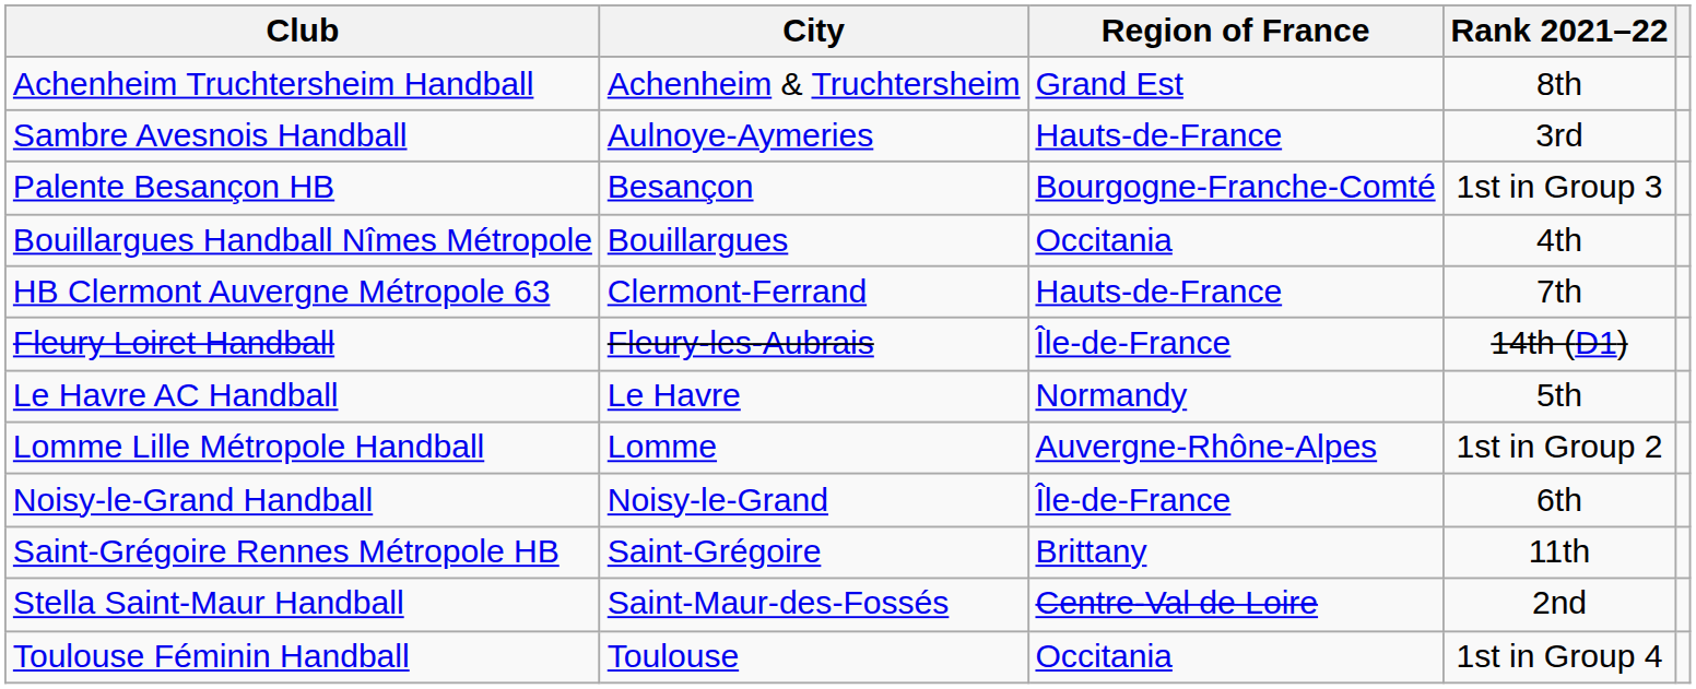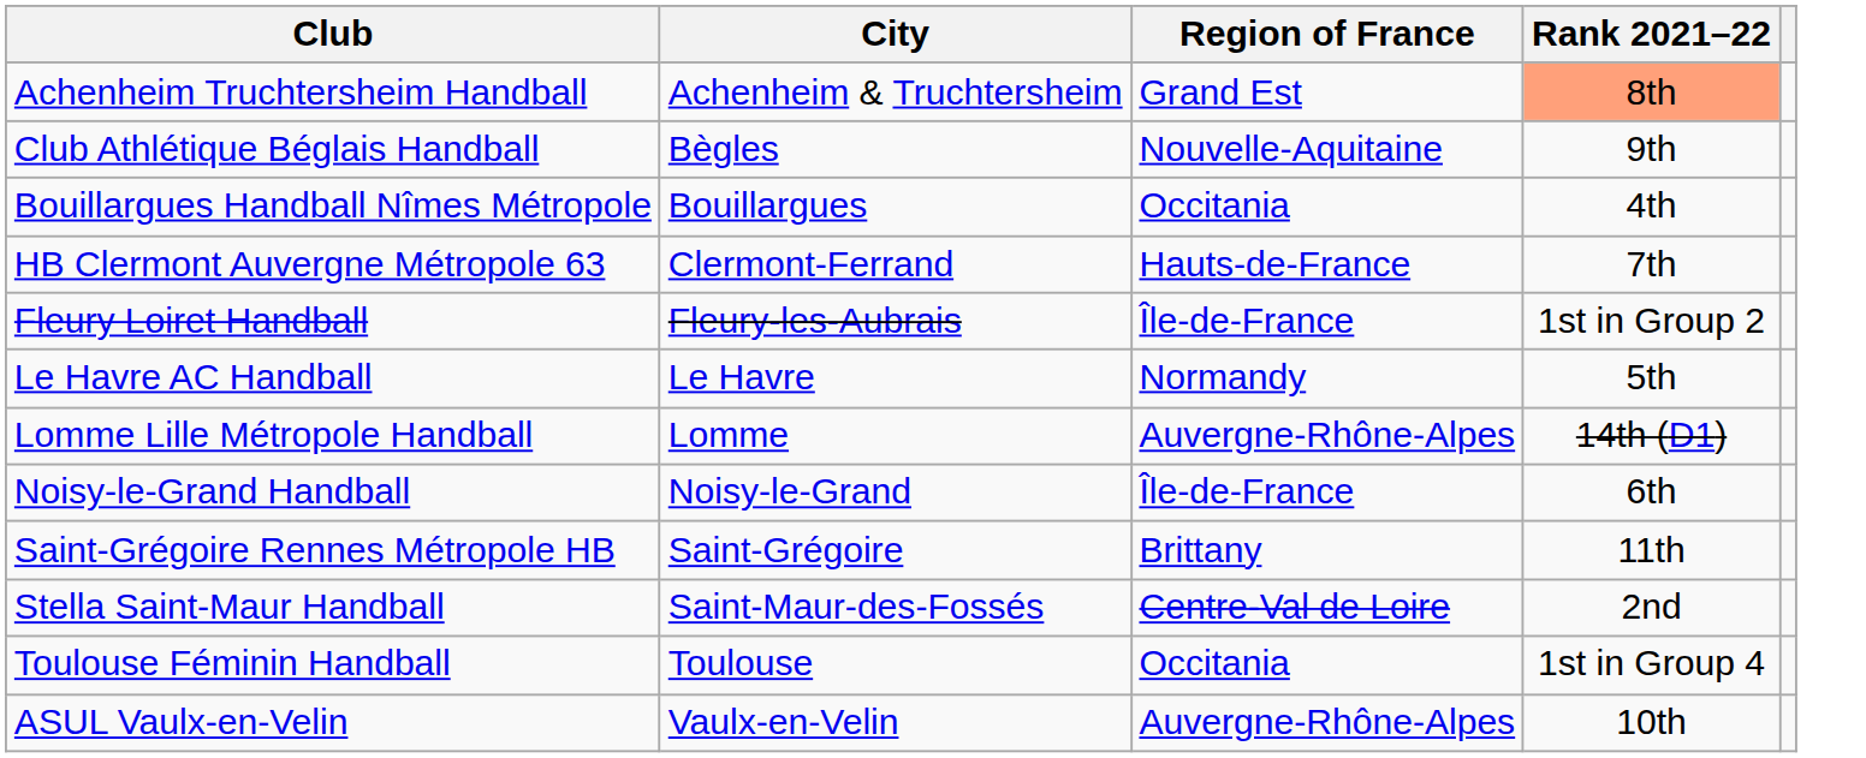 <table class="wikitable sortable">
 <tr>
 <th>Club</th>
 <th>City</th>
 <th>Region of France</th>
 <th>Rank 2021–22</th>
 <th></th>
 </tr>
 <tr>
 <td><a href='#'>Achenheim Truchtersheim Handball</a></td>
 <td><a href='#'>Achenheim</a> & <a href='#'>Truchtersheim</a></td>
 <td><a href='#'>Grand Est</a></td>
-<td align="center">8th</td>
+<td align="center" style="background: lightsalmon;">8th</td>
 <td></td>
 </tr>
 <tr>
-<td><a href='#'>Sambre Avesnois Handball</a></td>
-<td><a href='#'>Aulnoye-Aymeries</a></td>
-<td><a href='#'>Hauts-de-France</a></td>
-<td align="center">3rd</td>
-<td></td>
-</tr>
-<tr>
-<td><a href='#'>Palente Besançon HB</a></td>
-<td><a href='#'>Besançon</a></td>
-<td><a href='#'>Bourgogne-Franche-Comté</a></td>
-<td align="center"> 1st in  Group 3</td>
+<td><a href='#'>Club Athlétique Béglais Handball</a></td>
+<td><a href='#'>Bègles</a></td>
+<td><a href='#'>Nouvelle-Aquitaine</a></td>
+<td align="center">9th</td>
 <td></td>
 </tr>
 <tr>
 <td><a href='#'>Bouillargues Handball Nîmes Métropole</a></td>
 <td><a href='#'>Bouillargues</a></td>
 <td><a href='#'>Occitania</a></td>
 <td align="center">4th</td>
 <td></td>
 </tr>
 <tr>
 <td><a href='#'>HB Clermont Auvergne Métropole 63</a></td>
 <td><a href='#'>Clermont-Ferrand</a></td>
 <td><a href='#'>Hauts-de-France</a></td>
 <td align="center">7th</td>
 <td></td>
 </tr>
 <tr>
 <td><a href='#'><s>Fleury Loiret Handball</s></a></td>
 <td><s><a href='#'>Fleury-les-Aubrais</a></s></td>
 <td><a href='#'>Île-de-France</a></td>
-<td align="center"><s> 14th (<a href='#'>D1</a>)</s></td>
+<td align="center"> 1st in  Group 2</td>
 <td></td>
 </tr>
 <tr>
 <td><a href='#'>Le Havre AC Handball</a></td>
 <td><a href='#'>Le Havre</a></td>
 <td><a href='#'>Normandy</a></td>
 <td align="center">5th</td>
 <td></td>
 </tr>
 <tr>
 <td><a href='#'>Lomme Lille Métropole Handball</a></td>
 <td><a href='#'>Lomme</a></td>
 <td><a href='#'>Auvergne-Rhône-Alpes</a></td>
-<td align="center"> 1st in  Group 2</td>
+<td align="center"><s> 14th (<a href='#'>D1</a>)</s></td>
 <td></td>
 </tr>
 <tr>
 <td><a href='#'>Noisy-le-Grand Handball</a></td>
 <td><a href='#'>Noisy-le-Grand</a></td>
 <td><a href='#'>Île-de-France</a></td>
 <td align="center">6th</td>
 <td></td>
 </tr>
 <tr>
 <td><a href='#'>Saint-Grégoire Rennes Métropole HB</a></td>
 <td><a href='#'>Saint-Grégoire</a></td>
 <td><a href='#'>Brittany</a></td>
 <td align="center">11th</td>
 <td></td>
 </tr>
 <tr>
 <td><a href='#'>Stella Saint-Maur Handball</a></td>
 <td><a href='#'>Saint-Maur-des-Fossés</a></td>
 <td><a href='#'><s>Centre-Val de Loire</s></a></td>
 <td align="center">2nd</td>
 <td></td>
 </tr>
 <tr>
 <td><a href='#'>Toulouse Féminin Handball</a></td>
 <td><a href='#'>Toulouse</a></td>
 <td><a href='#'>Occitania</a></td>
 <td align="center"> 1st in  Group 4</td>
 <td></td>
 </tr>
+<tr>
+<td><a href='#'>ASUL Vaulx-en-Velin</a></td>
+<td><a href='#'>Vaulx-en-Velin</a></td>
+<td><a href='#'>Auvergne-Rhône-Alpes</a></td>
+<td align="center">10th</td>
+<td></td>
+</tr>
 </table>
